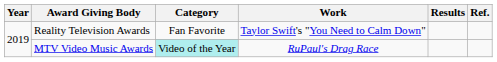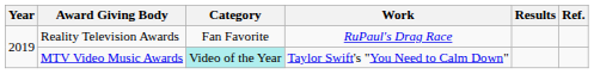 <table class="wikitable sortable" >
 <tr>
 <th>Year</th>
 <th>Award Giving Body</th>
 <th>Category</th>
 <th>Work</th>
 <th>Results</th>
 <th>Ref.</th>
 </tr>
 <tr>
 <td rowspan="2" style="text-align:center">2019</td>
 <td>Reality Television Awards</td>
 <td style="text-align:center">Fan Favorite</td>
-<td style="text-align:center"><a href='#'>Taylor Swift</a>'s "<a href='#'>You Need to Calm Down</a>"</td>
+<td style="text-align:center"><em><a href='#'>RuPaul's Drag Race</a></em></td>
 <td></td>
 <td style="text-align:center"></td>
 </tr>
 <tr>
 <td style="text-align:center"><a href='#'>MTV Video Music Awards</a></td>
 <td style="background: paleturquoise; text-align:center">Video of the Year</td>
-<td style="text-align:center"><em><a href='#'>RuPaul's Drag Race</a></em></td>
+<td style="text-align:center"><a href='#'>Taylor Swift</a>'s "<a href='#'>You Need to Calm Down</a>"</td>
 <td></td>
 <td style="text-align:center"></td>
 </tr>
 </table>
